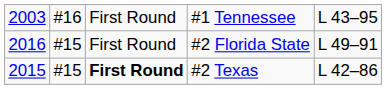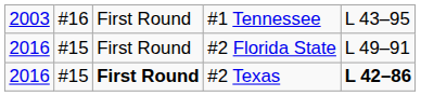 <table class="wikitable">
 <tr>
 <td><a href='#'>2003</a></td>
 <td>#16</td>
 <td>First Round</td>
 <td>#1 <a href='#'>Tennessee</a></td>
 <td>L 43–95</td>
 </tr>
 <tr>
 <td><a href='#'>2016</a></td>
 <td>#15</td>
 <td>First Round</td>
 <td>#2 <a href='#'>Florida State</a></td>
 <td>L 49–91</td>
 </tr>
 <tr>
-<td><a href='#'>2015</a></td>
+<td><a href='#'>2016</a></td>
 <td>#15</td>
 <td><strong>First Round</strong></td>
 <td>#2 <a href='#'>Texas</a></td>
-<td>L 42–86</td>
+<td><strong>L 42–86</strong></td>
 </tr>
 </table>
